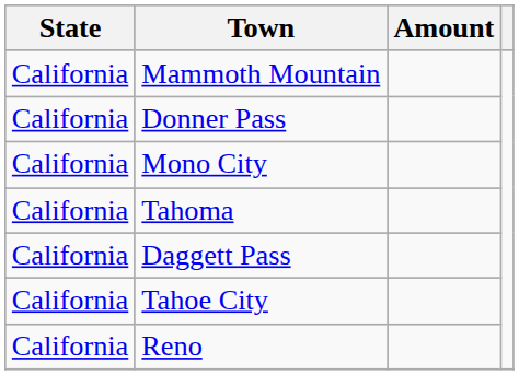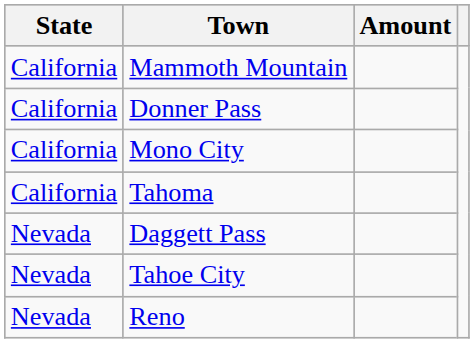 <table class="wikitable">
 <tr>
 <th>State</th>
 <th>Town</th>
 <th>Amount</th>
 <th></th>
 </tr>
 <tr>
 <td><a href='#'>California</a></td>
 <td><a href='#'>Mammoth Mountain</a></td>
 <td></td>
 <td rowspan=7></td>
 </tr>
 <tr>
 <td><a href='#'>California</a></td>
 <td><a href='#'>Donner Pass</a></td>
 <td></td>
 </tr>
 <tr>
 <td><a href='#'>California</a></td>
 <td><a href='#'>Mono City</a></td>
 <td></td>
 </tr>
 <tr>
 <td><a href='#'>California</a></td>
 <td><a href='#'>Tahoma</a></td>
 <td></td>
 </tr>
 <tr>
-<td><a href='#'>California</a></td>
+<td><a href='#'>Nevada</a></td>
 <td><a href='#'>Daggett Pass</a></td>
 <td></td>
 </tr>
 <tr>
-<td><a href='#'>California</a></td>
+<td><a href='#'>Nevada</a></td>
 <td><a href='#'>Tahoe City</a></td>
 <td></td>
 </tr>
 <tr>
-<td><a href='#'>California</a></td>
+<td><a href='#'>Nevada</a></td>
 <td><a href='#'>Reno</a></td>
 <td></td>
 </tr>
 </table>
